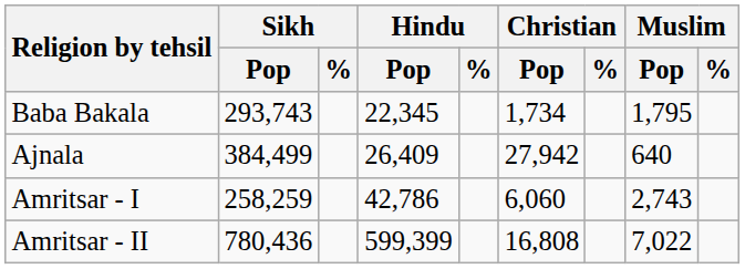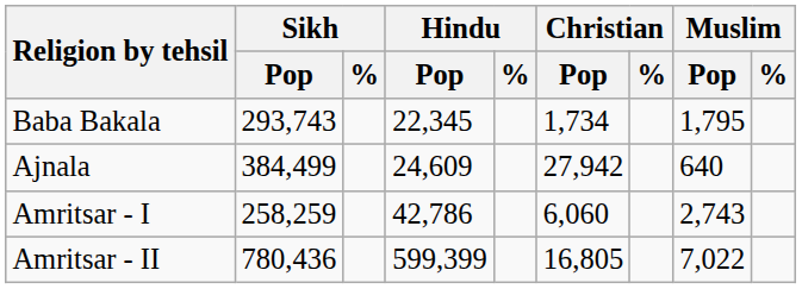 <table class="wikitable sortable">
 <tr>
 <th rowspan="2">Religion by tehsil</th>
 <th colspan="2">Sikh</th>
 <th colspan="2">Hindu</th>
 <th colspan="2">Christian</th>
 <th colspan="2">Muslim</th>
 </tr>
 <tr>
 <th>Pop</th>
 <th>%</th>
 <th>Pop</th>
 <th>%</th>
 <th>Pop</th>
 <th>%</th>
 <th>Pop</th>
 <th>%</th>
 </tr>
 <tr>
 <td>Baba Bakala</td>
 <td>293,743</td>
 <td></td>
 <td>22,345</td>
 <td></td>
 <td>1,734</td>
 <td></td>
 <td>1,795</td>
 <td></td>
 </tr>
 <tr>
 <td>Ajnala</td>
 <td>384,499</td>
 <td></td>
-<td>26,409</td>
+<td>24,609</td>
 <td></td>
 <td>27,942</td>
 <td></td>
 <td>640</td>
 <td></td>
 </tr>
 <tr>
 <td>Amritsar - I</td>
 <td>258,259</td>
 <td></td>
 <td>42,786</td>
 <td></td>
 <td>6,060</td>
 <td></td>
 <td>2,743</td>
 <td></td>
 </tr>
 <tr>
 <td>Amritsar - II</td>
 <td>780,436</td>
 <td></td>
 <td>599,399</td>
 <td></td>
-<td>16,808</td>
+<td>16,805</td>
 <td></td>
 <td>7,022</td>
 <td></td>
 </tr>
 </table>
